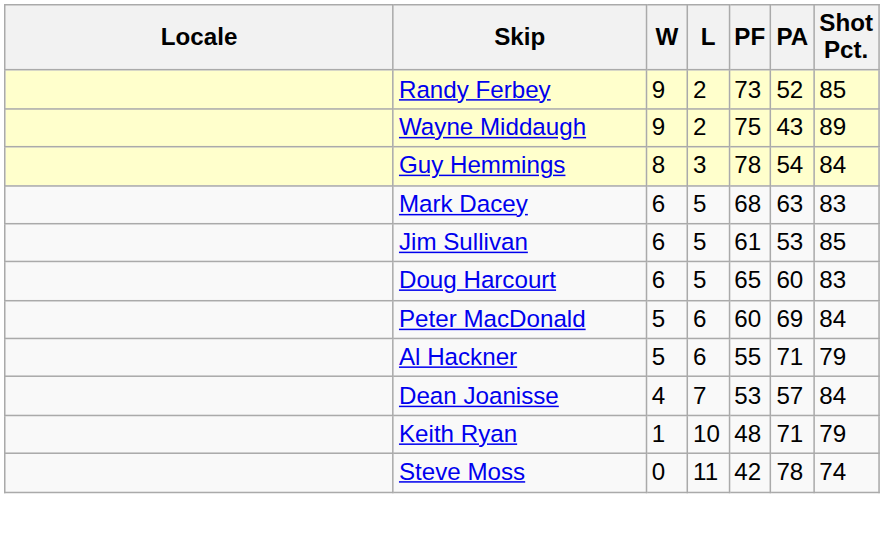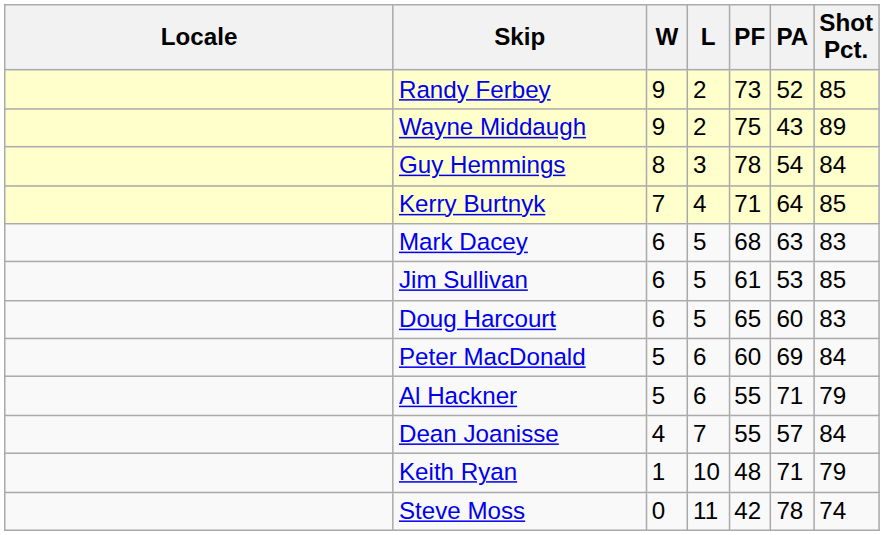 <table class=wikitable>
 <tr>
 <th width=250>Locale</th>
 <th width=160>Skip</th>
 <th width=20>W</th>
 <th width=20>L</th>
 <th width=20>PF</th>
 <th width=20>PA</th>
 <th width=20>Shot <br> Pct.</th>
 </tr>
 <tr bgcolor=#ffffcc>
 <td></td>
 <td><a href='#'>Randy Ferbey</a></td>
 <td>9</td>
 <td>2</td>
 <td>73</td>
 <td>52</td>
 <td>85</td>
 </tr>
 <tr bgcolor=#ffffcc>
 <td></td>
 <td><a href='#'>Wayne Middaugh</a></td>
 <td>9</td>
 <td>2</td>
 <td>75</td>
 <td>43</td>
 <td>89</td>
 </tr>
 <tr bgcolor=#ffffcc>
 <td></td>
 <td><a href='#'>Guy Hemmings</a></td>
 <td>8</td>
 <td>3</td>
 <td>78</td>
 <td>54</td>
 <td>84</td>
+</tr>
+<tr bgcolor=#ffffcc>
+<td></td>
+<td><a href='#'>Kerry Burtnyk</a></td>
+<td>7</td>
+<td>4</td>
+<td>71</td>
+<td>64</td>
+<td>85</td>
 </tr>
 <tr>
 <td></td>
 <td><a href='#'>Mark Dacey</a></td>
 <td>6</td>
 <td>5</td>
 <td>68</td>
 <td>63</td>
 <td>83</td>
 </tr>
 <tr>
 <td></td>
 <td><a href='#'>Jim Sullivan</a></td>
 <td>6</td>
 <td>5</td>
 <td>61</td>
 <td>53</td>
 <td>85</td>
 </tr>
 <tr>
 <td></td>
 <td><a href='#'>Doug Harcourt</a></td>
 <td>6</td>
 <td>5</td>
 <td>65</td>
 <td>60</td>
 <td>83</td>
 </tr>
 <tr>
 <td></td>
 <td><a href='#'>Peter MacDonald</a></td>
 <td>5</td>
 <td>6</td>
 <td>60</td>
 <td>69</td>
 <td>84</td>
 </tr>
 <tr>
 <td></td>
 <td><a href='#'>Al Hackner</a></td>
 <td>5</td>
 <td>6</td>
 <td>55</td>
 <td>71</td>
 <td>79</td>
 </tr>
 <tr>
 <td></td>
 <td><a href='#'>Dean Joanisse</a></td>
 <td>4</td>
 <td>7</td>
-<td>53</td>
+<td>55</td>
 <td>57</td>
 <td>84</td>
 </tr>
 <tr>
 <td></td>
 <td><a href='#'>Keith Ryan</a></td>
 <td>1</td>
 <td>10</td>
 <td>48</td>
 <td>71</td>
 <td>79</td>
 </tr>
 <tr>
 <td></td>
 <td><a href='#'>Steve Moss</a></td>
 <td>0</td>
 <td>11</td>
 <td>42</td>
 <td>78</td>
 <td>74</td>
 </tr>
 </table>
